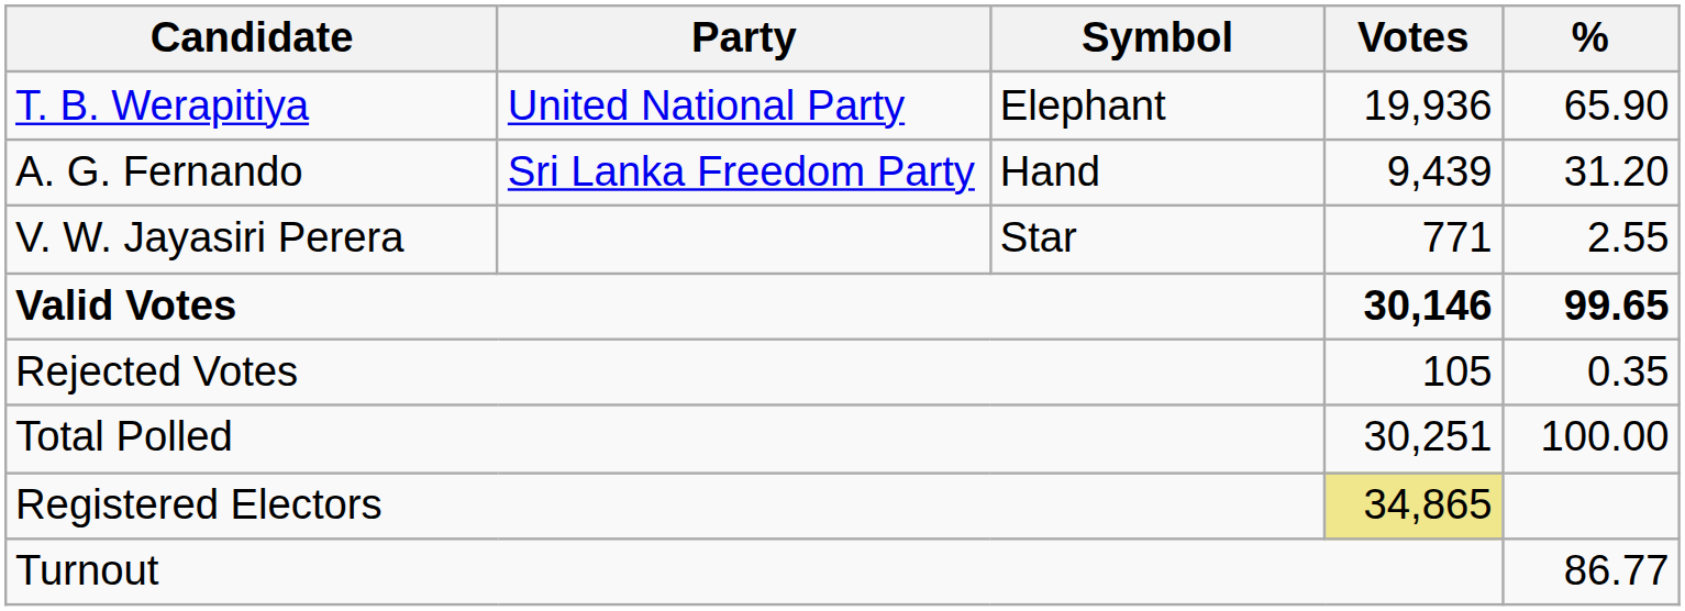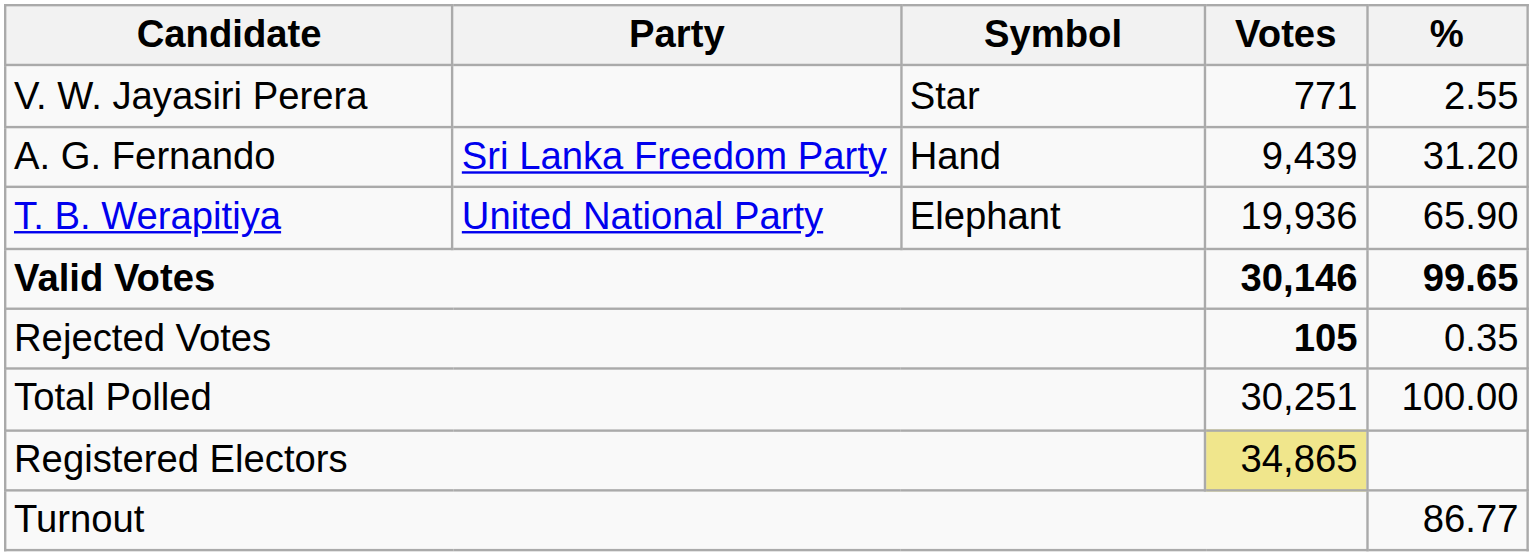 <table class="wikitable" border="1" style="text-align:right;">
 <tr>
 <th align=left width="180">Candidate</th>
 <th align=left width="180">Party</th>
 <th align=left width="120">Symbol</th>
 <th align=left width="60">Votes</th>
 <th align=left width="60">%</th>
 </tr>
 <tr>
-<td align=left><a href='#'>T. B. Werapitiya</a></td>
-<td align=left><a href='#'>United National Party</a></td>
-<td align=left>Elephant</td>
-<td align=right>19,936</td>
-<td align=right>65.90</td>
+<td align=left>V. W. Jayasiri Perera</td>
+<td align=left></td>
+<td align=left>Star</td>
+<td align=right>771</td>
+<td align=right>2.55</td>
 </tr>
 <tr>
 <td align=left>A. G. Fernando</td>
 <td align=left><a href='#'>Sri Lanka Freedom Party</a></td>
 <td align=left>Hand</td>
 <td align=right>9,439</td>
 <td align=right>31.20</td>
 </tr>
 <tr>
-<td align=left>V. W. Jayasiri Perera</td>
-<td align=left></td>
-<td align=left>Star</td>
-<td align=right>771</td>
-<td align=right>2.55</td>
+<td align=left><a href='#'>T. B. Werapitiya</a></td>
+<td align=left><a href='#'>United National Party</a></td>
+<td align=left>Elephant</td>
+<td align=right>19,936</td>
+<td align=right>65.90</td>
 </tr>
 <tr>
 <td align=left colspan=3><strong>Valid Votes</strong></td>
 <td align=right><strong>30,146</strong></td>
 <td align=right><strong>99.65</strong></td>
 </tr>
 <tr>
 <td align=left colspan=3>Rejected Votes</td>
-<td align=right>105</td>
+<td align=right><strong>105</strong></td>
 <td align=right>0.35</td>
 </tr>
 <tr>
 <td align=left colspan=3>Total Polled</td>
 <td align=right>30,251</td>
 <td align=right>100.00</td>
 </tr>
 <tr>
 <td align=left colspan=3>Registered Electors</td>
 <td align=right style="background: khaki;">34,865</td>
 <td></td>
 </tr>
 <tr>
 <td align=left colspan=4>Turnout</td>
 <td align=right>86.77</td>
 </tr>
 </table>
